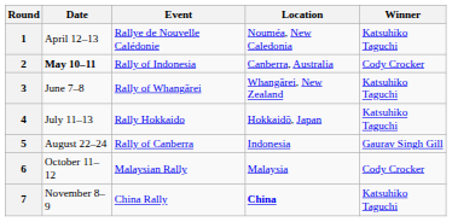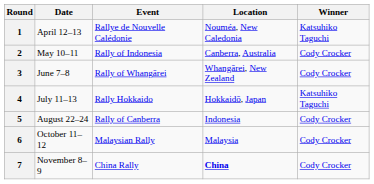 <table class="wikitable" style="font-size: 95%;">
 <tr>
 <th>Round</th>
 <th>Date</th>
 <th>Event</th>
 <th>Location</th>
 <th>Winner</th>
 </tr>
 <tr>
 <th>1</th>
 <td>April 12–13</td>
 <td><a href='#'>Rallye de Nouvelle Calédonie</a></td>
 <td> <a href='#'>Nouméa</a>, <a href='#'>New Caledonia</a></td>
 <td> <a href='#'>Katsuhiko Taguchi</a></td>
 </tr>
 <tr>
 <th>2</th>
-<td><strong>May 10–11</strong></td>
+<td>May 10–11</td>
 <td><a href='#'>Rally of Indonesia</a></td>
 <td> <a href='#'>Canberra</a>, <a href='#'>Australia</a></td>
 <td> <a href='#'>Cody Crocker</a></td>
 </tr>
 <tr>
 <th>3</th>
 <td>June 7–8</td>
 <td><a href='#'>Rally of Whangārei</a></td>
 <td> <a href='#'>Whangārei</a>, <a href='#'>New Zealand</a></td>
-<td> <a href='#'>Katsuhiko Taguchi</a></td>
+<td> <a href='#'>Cody Crocker</a></td>
 </tr>
 <tr>
 <th>4</th>
 <td>July 11–13</td>
 <td><a href='#'>Rally Hokkaido</a></td>
 <td> <a href='#'>Hokkaidō</a>, <a href='#'>Japan</a></td>
 <td> <a href='#'>Katsuhiko Taguchi</a></td>
 </tr>
 <tr>
 <th>5</th>
 <td>August 22–24</td>
 <td><a href='#'>Rally of Canberra</a></td>
 <td> <a href='#'>Indonesia</a></td>
-<td> <a href='#'>Gaurav Singh Gill</a></td>
+<td> <a href='#'>Cody Crocker</a></td>
 </tr>
 <tr>
 <th>6</th>
 <td>October 11–12</td>
 <td><a href='#'>Malaysian Rally</a></td>
 <td> <a href='#'>Malaysia</a></td>
 <td> <a href='#'>Cody Crocker</a></td>
 </tr>
 <tr>
 <th>7</th>
 <td>November 8–9</td>
 <td><a href='#'>China Rally</a></td>
 <td><strong> <a href='#'>China</a></strong></td>
-<td> <a href='#'>Katsuhiko Taguchi</a></td>
+<td> <a href='#'>Cody Crocker</a></td>
 </tr>
 </table>
